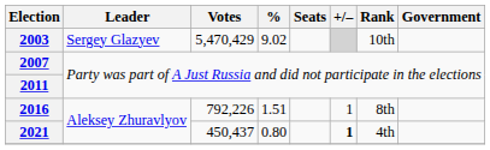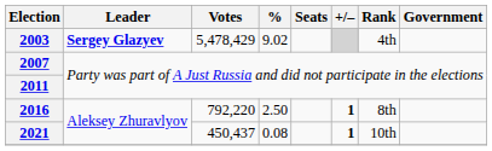 <table class=wikitable style=text-align:right>
 <tr>
 <th>Election</th>
 <th>Leader</th>
 <th>Votes</th>
 <th>%</th>
 <th>Seats</th>
 <th>+/–</th>
 <th>Rank</th>
 <th>Government</th>
 </tr>
 <tr>
 <th><a href='#'>2003</a></th>
-<td align=left><a href='#'>Sergey Glazyev</a></td>
-<td>5,470,429</td>
+<td align=left><strong><a href='#'>Sergey Glazyev</a></strong></td>
+<td>5,478,429</td>
 <td>9.02</td>
 <td></td>
 <td bgcolor=lightgrey></td>
-<td> 10th</td>
+<td> 4th</td>
 <td></td>
 </tr>
 <tr>
 <th><a href='#'>2007</a></th>
 <td rowspan=2 colspan=8 align=center><em>Party was part of <a href='#'>A Just Russia</a> and did not participate in the elections</em></td>
 </tr>
 <tr>
 <th><a href='#'>2011</a></th>
 </tr>
 <tr>
 <th><a href='#'>2016</a></th>
 <td align=left rowspan=2><a href='#'>Aleksey Zhuravlyov</a></td>
-<td>792,226</td>
-<td>1.51</td>
+<td>792,220</td>
+<td>2.50</td>
 <td></td>
-<td> 1</td>
+<td><strong> 1</strong></td>
 <td> 8th</td>
 <td></td>
 </tr>
 <tr>
 <th><a href='#'>2021</a></th>
 <td>450,437</td>
-<td>0.80</td>
+<td>0.08</td>
 <td></td>
 <td><strong> 1</strong></td>
-<td> 4th</td>
+<td> 10th</td>
 <td></td>
 </tr>
 <tr>
 </tr>
 </table>
